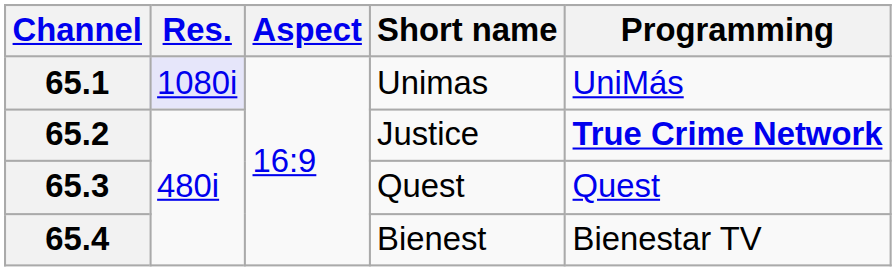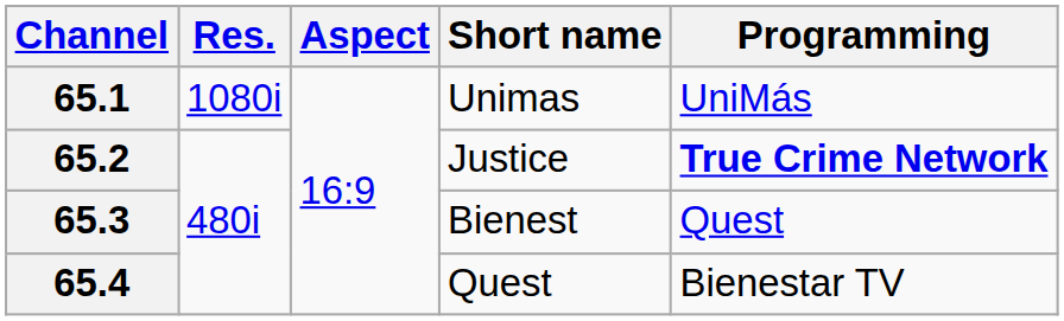 <table class="wikitable">
 <tr>
 <th><a href='#'>Channel</a></th>
 <th><a href='#'>Res.</a></th>
 <th><a href='#'>Aspect</a></th>
 <th>Short name</th>
 <th>Programming</th>
 </tr>
 <tr>
 <th scope = "row">65.1</th>
-<td style="background: lavender;"><a href='#'>1080i</a></td>
+<td><a href='#'>1080i</a></td>
 <td rowspan=4><a href='#'>16:9</a></td>
 <td>Unimas</td>
 <td><a href='#'>UniMás</a></td>
 </tr>
 <tr>
 <th scope = "row">65.2</th>
 <td rowspan=3><a href='#'>480i</a></td>
 <td>Justice</td>
 <td><strong><a href='#'>True Crime Network</a></strong></td>
 </tr>
 <tr>
 <th scope = "row">65.3</th>
-<td>Quest</td>
+<td>Bienest</td>
 <td><a href='#'>Quest</a></td>
 </tr>
 <tr>
 <th scope = "row">65.4</th>
-<td>Bienest</td>
+<td>Quest</td>
 <td>Bienestar TV</td>
 </tr>
 </table>
